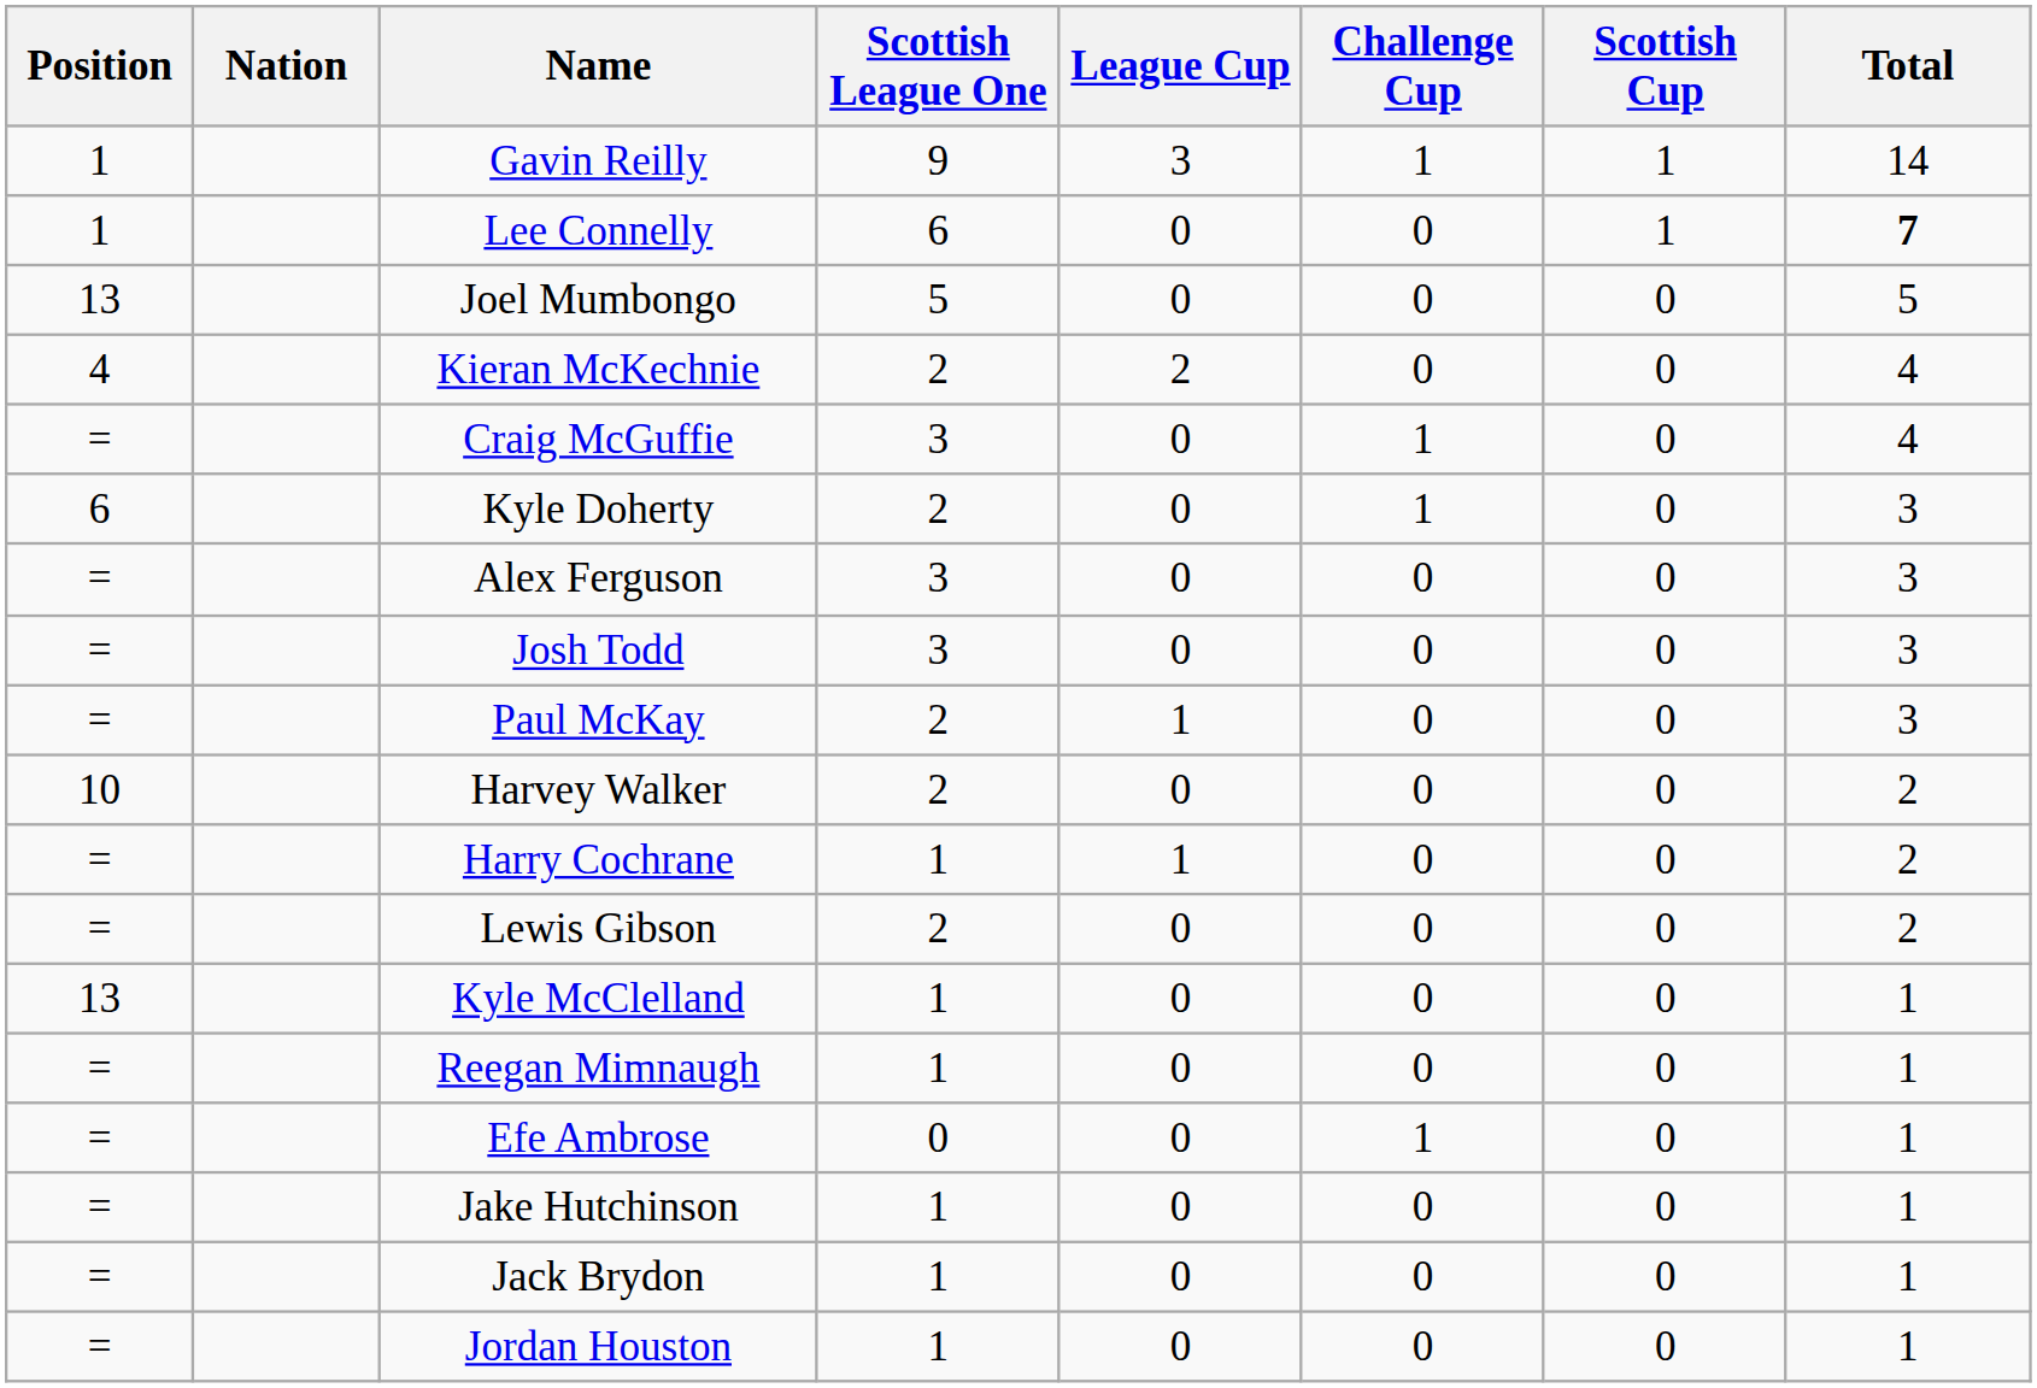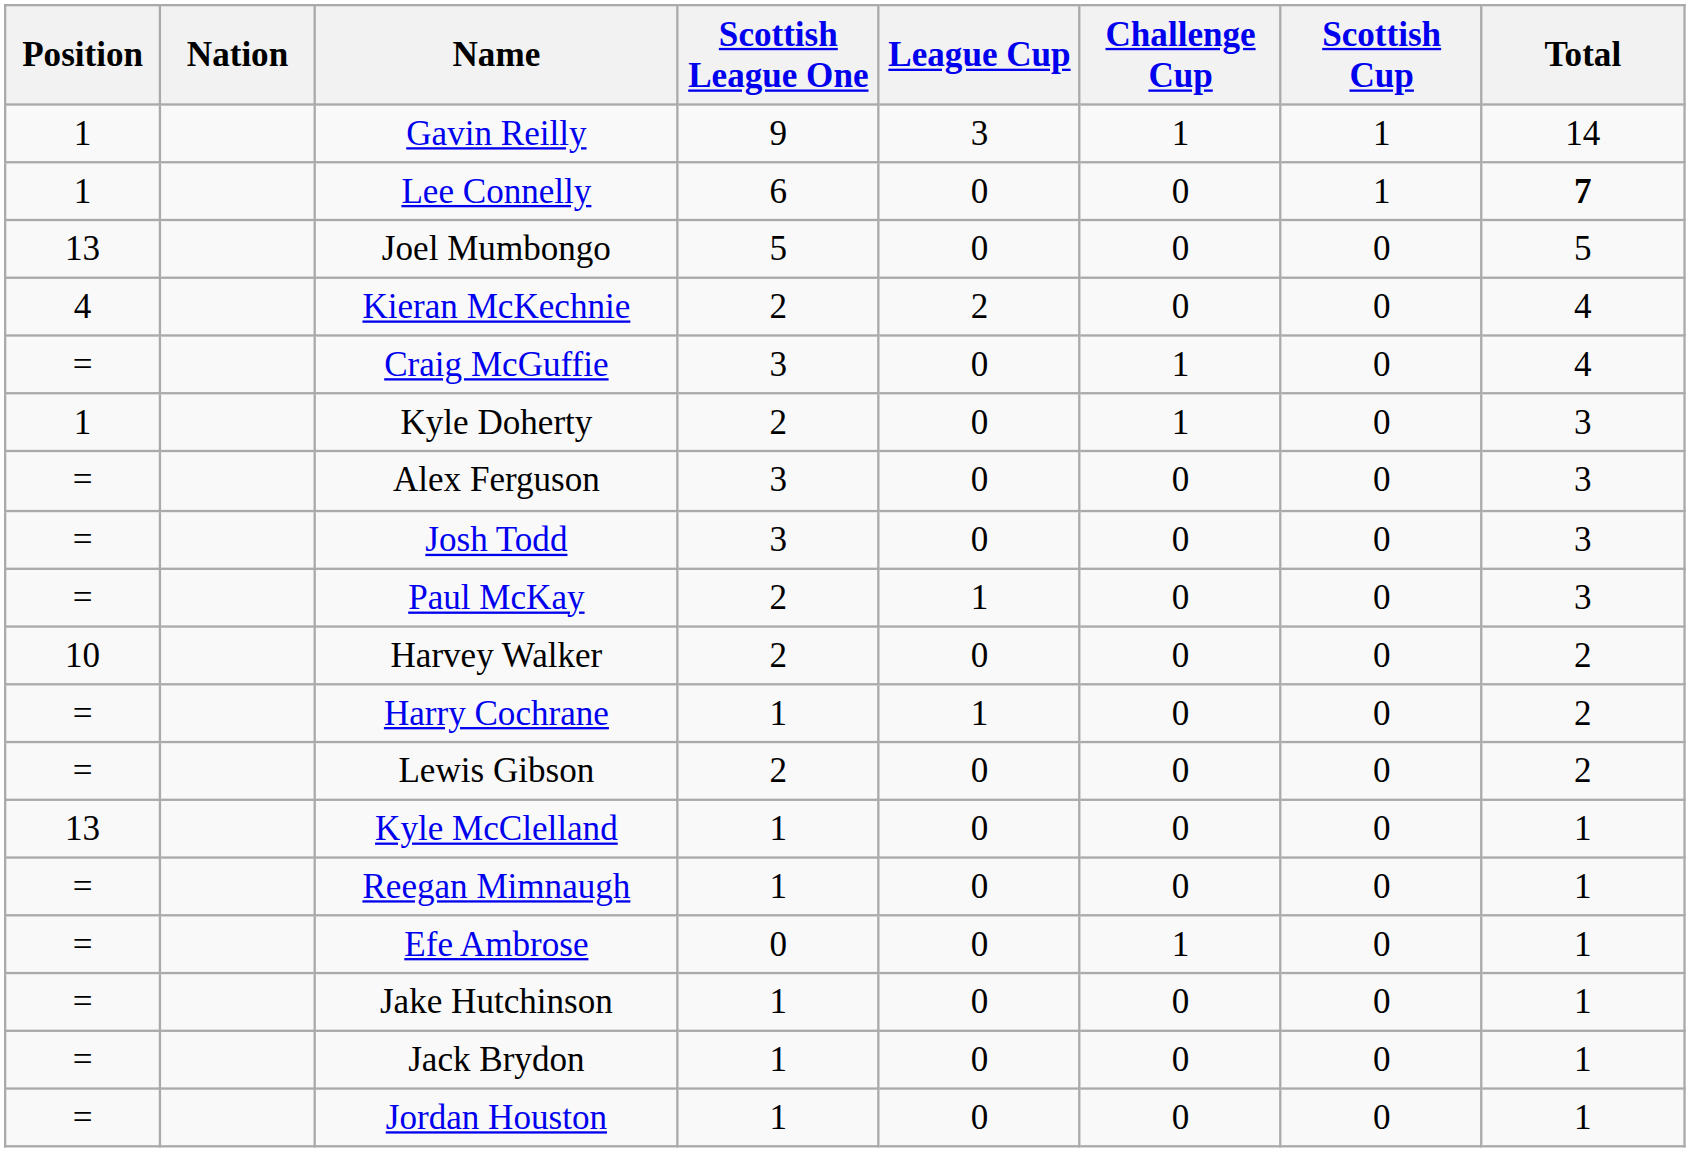 <table class="wikitable" style="font-size: 95%; text-align: center">
 <tr>
 <th width=60>Position</th>
 <th width=60>Nation</th>
 <th width=150>Name</th>
 <th width=80><a href='#'>Scottish League One</a></th>
 <th width=80><a href='#'>League Cup</a></th>
 <th width=80><a href='#'>Challenge Cup</a></th>
 <th width=80><a href='#'>Scottish Cup</a></th>
 <th width=80>Total</th>
 </tr>
 <tr>
 <td>1</td>
 <td></td>
 <td><a href='#'>Gavin Reilly</a></td>
 <td>9</td>
 <td>3</td>
 <td>1</td>
 <td>1</td>
 <td>14</td>
 </tr>
 <tr>
 <td>1</td>
 <td></td>
 <td><a href='#'>Lee Connelly</a></td>
 <td>6</td>
 <td>0</td>
 <td>0</td>
 <td>1</td>
 <td><strong>7</strong></td>
 </tr>
 <tr>
 <td>13</td>
 <td></td>
 <td>Joel Mumbongo</td>
 <td>5</td>
 <td>0</td>
 <td>0</td>
 <td>0</td>
 <td>5</td>
 </tr>
 <tr>
 <td>4</td>
 <td></td>
 <td><a href='#'>Kieran McKechnie</a></td>
 <td>2</td>
 <td>2</td>
 <td>0</td>
 <td>0</td>
 <td>4</td>
 </tr>
 <tr>
 <td>=</td>
 <td></td>
 <td><a href='#'>Craig McGuffie</a></td>
 <td>3</td>
 <td>0</td>
 <td>1</td>
 <td>0</td>
 <td>4</td>
 </tr>
 <tr>
-<td>6</td>
+<td>1</td>
 <td></td>
 <td>Kyle Doherty</td>
 <td>2</td>
 <td>0</td>
 <td>1</td>
 <td>0</td>
 <td>3</td>
 </tr>
 <tr>
 <td>=</td>
 <td></td>
 <td>Alex Ferguson</td>
 <td>3</td>
 <td>0</td>
 <td>0</td>
 <td>0</td>
 <td>3</td>
 </tr>
 <tr>
 <td>=</td>
 <td></td>
 <td><a href='#'>Josh Todd</a></td>
 <td>3</td>
 <td>0</td>
 <td>0</td>
 <td>0</td>
 <td>3</td>
 </tr>
 <tr>
 <td>=</td>
 <td></td>
 <td><a href='#'>Paul McKay</a></td>
 <td>2</td>
 <td>1</td>
 <td>0</td>
 <td>0</td>
 <td>3</td>
 </tr>
 <tr>
 <td>10</td>
 <td></td>
 <td>Harvey Walker</td>
 <td>2</td>
 <td>0</td>
 <td>0</td>
 <td>0</td>
 <td>2</td>
 </tr>
 <tr>
 <td>=</td>
 <td></td>
 <td><a href='#'>Harry Cochrane</a></td>
 <td>1</td>
 <td>1</td>
 <td>0</td>
 <td>0</td>
 <td>2</td>
 </tr>
 <tr>
 <td>=</td>
 <td></td>
 <td>Lewis Gibson</td>
 <td>2</td>
 <td>0</td>
 <td>0</td>
 <td>0</td>
 <td>2</td>
 </tr>
 <tr>
 <td>13</td>
 <td></td>
 <td><a href='#'>Kyle McClelland</a></td>
 <td>1</td>
 <td>0</td>
 <td>0</td>
 <td>0</td>
 <td>1</td>
 </tr>
 <tr>
 <td>=</td>
 <td></td>
 <td><a href='#'>Reegan Mimnaugh</a></td>
 <td>1</td>
 <td>0</td>
 <td>0</td>
 <td>0</td>
 <td>1</td>
 </tr>
 <tr>
 <td>=</td>
 <td></td>
 <td><a href='#'>Efe Ambrose</a></td>
 <td>0</td>
 <td>0</td>
 <td>1</td>
 <td>0</td>
 <td>1</td>
 </tr>
 <tr>
 <td>=</td>
 <td></td>
 <td>Jake Hutchinson</td>
 <td>1</td>
 <td>0</td>
 <td>0</td>
 <td>0</td>
 <td>1</td>
 </tr>
 <tr>
 <td>=</td>
 <td></td>
 <td>Jack Brydon</td>
 <td>1</td>
 <td>0</td>
 <td>0</td>
 <td>0</td>
 <td>1</td>
 </tr>
 <tr>
 <td>=</td>
 <td></td>
 <td><a href='#'>Jordan Houston</a></td>
 <td>1</td>
 <td>0</td>
 <td>0</td>
 <td>0</td>
 <td>1</td>
 </tr>
 </table>
